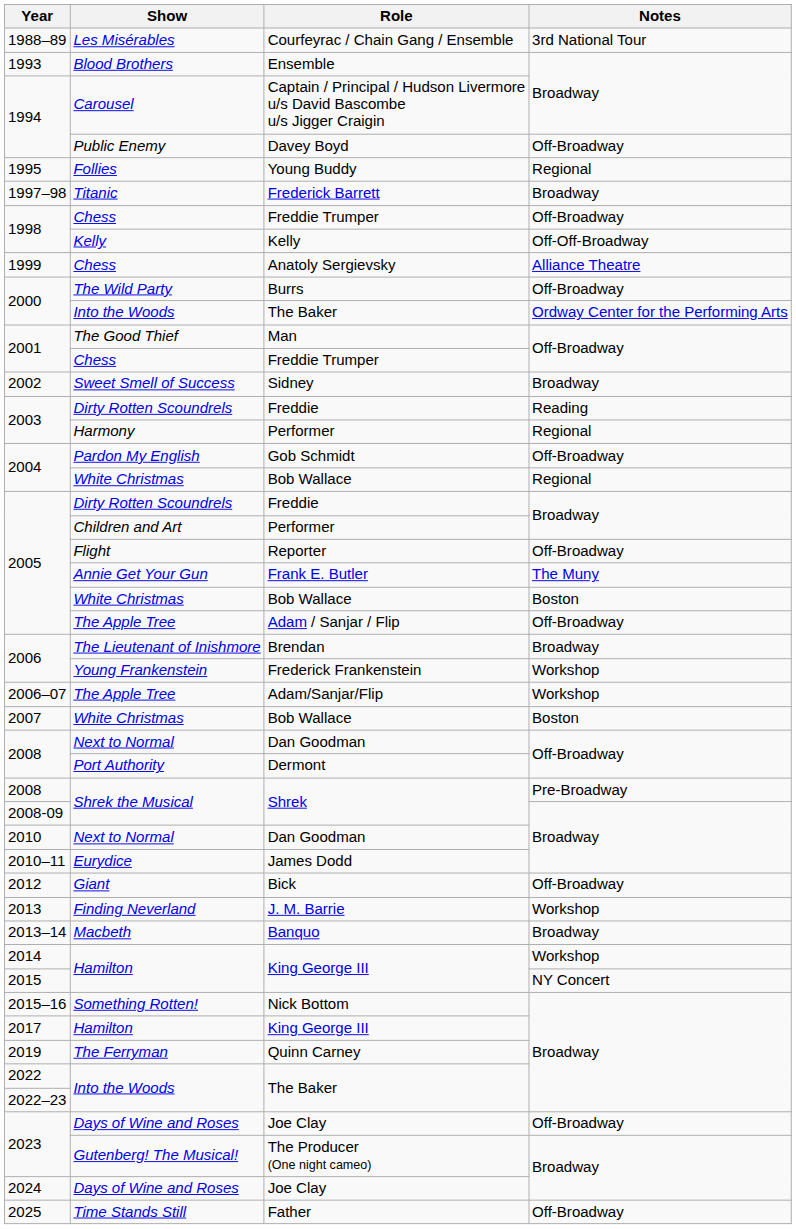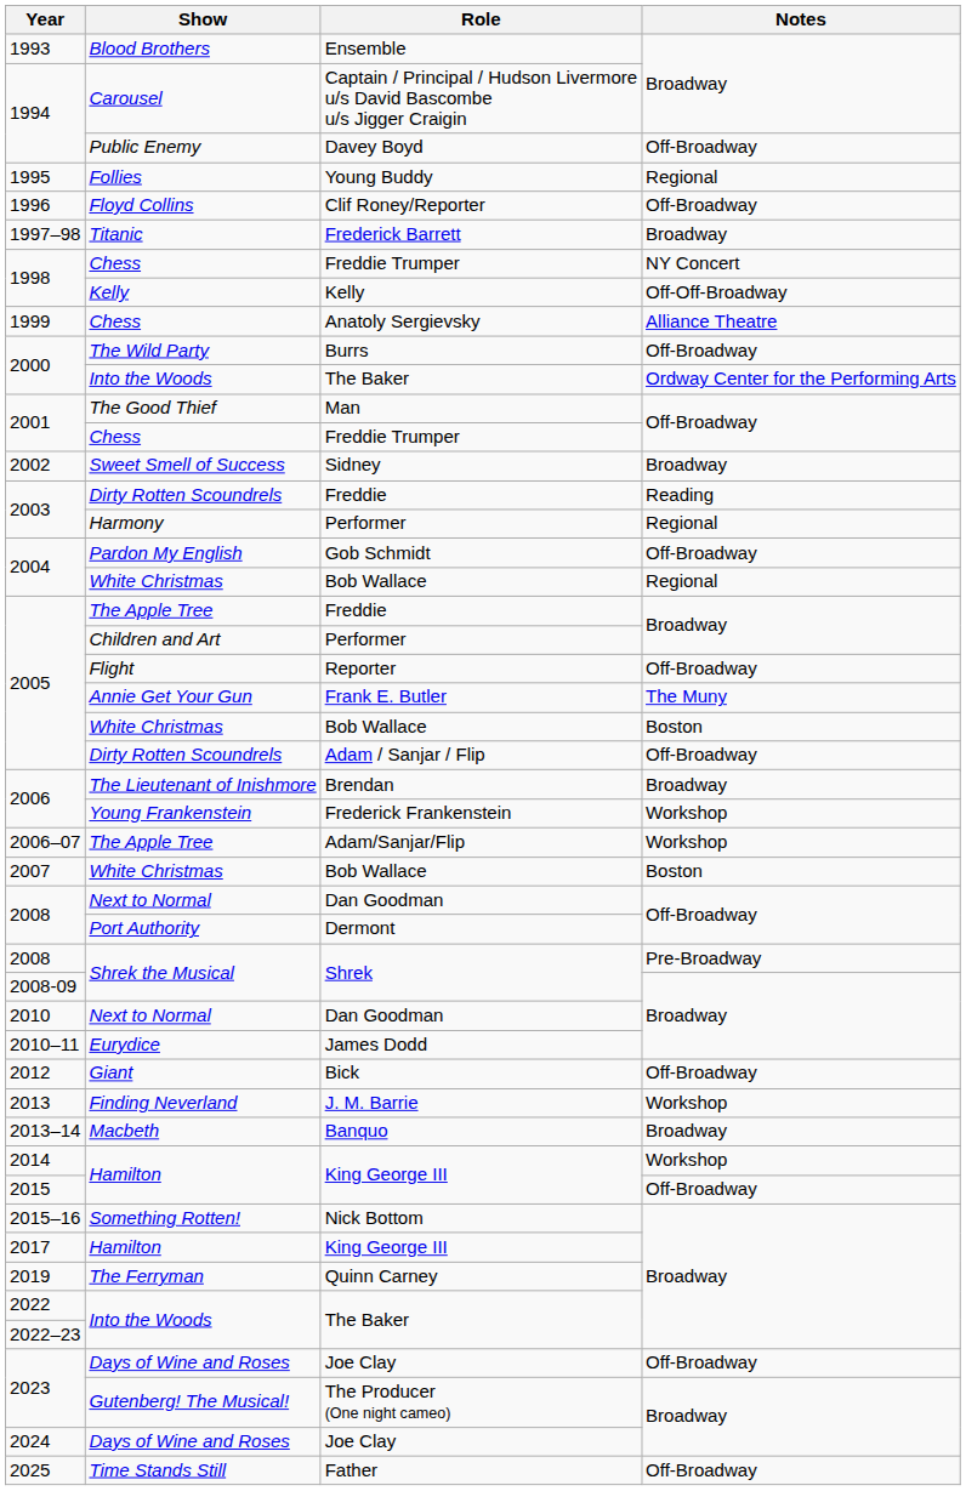 <table class="wikitable sortable">
 <tr>
 <th>Year</th>
 <th>Show</th>
 <th>Role</th>
 <th>Notes</th>
-</tr>
-<tr>
-<td>1988–89</td>
-<td><em><a href='#'>Les Misérables</a></em></td>
-<td>Courfeyrac / Chain Gang / Ensemble</td>
-<td>3rd National Tour</td>
 </tr>
 <tr>
 <td>1993</td>
 <td><em><a href='#'>Blood Brothers</a></em></td>
 <td>Ensemble</td>
 <td rowspan=2>Broadway</td>
 </tr>
 <tr>
 <td rowspan="2">1994</td>
 <td><em><a href='#'>Carousel</a></em></td>
 <td>Captain / Principal / Hudson Livermore<br>u/s David Bascombe<br>u/s Jigger Craigin</td>
 </tr>
 <tr>
 <td><em>Public Enemy</em></td>
 <td>Davey Boyd</td>
 <td>Off-Broadway</td>
 </tr>
 <tr>
 <td>1995</td>
 <td><em><a href='#'>Follies</a></em></td>
 <td>Young Buddy</td>
 <td>Regional</td>
 </tr>
 <tr>
+<td>1996</td>
+<td><em><a href='#'>Floyd Collins</a></em></td>
+<td>Clif Roney/Reporter</td>
+<td>Off-Broadway</td>
+</tr>
+<tr>
 <td>1997–98</td>
 <td><em><a href='#'>Titanic</a></em></td>
 <td><a href='#'>Frederick Barrett</a></td>
 <td>Broadway</td>
 </tr>
 <tr>
 <td rowspan=2>1998</td>
 <td><em><a href='#'>Chess</a></em></td>
 <td>Freddie Trumper</td>
-<td>Off-Broadway</td>
+<td>NY Concert</td>
 </tr>
 <tr>
 <td><em><a href='#'>Kelly</a></em></td>
 <td>Kelly</td>
 <td>Off-Off-Broadway</td>
 </tr>
 <tr>
 <td>1999</td>
 <td><em><a href='#'>Chess</a></em></td>
 <td>Anatoly Sergievsky</td>
 <td><a href='#'>Alliance Theatre</a></td>
 </tr>
 <tr>
 <td rowspan=2>2000</td>
 <td><em><a href='#'>The Wild Party</a></em></td>
 <td>Burrs</td>
 <td>Off-Broadway</td>
 </tr>
 <tr>
 <td><em><a href='#'>Into the Woods</a></em></td>
 <td>The Baker</td>
 <td><a href='#'>Ordway Center for the Performing Arts</a></td>
 </tr>
 <tr>
 <td rowspan=2>2001</td>
 <td><em>The Good Thief</em></td>
 <td>Man</td>
 <td rowspan=2>Off-Broadway</td>
 </tr>
 <tr>
 <td><em><a href='#'>Chess</a></em></td>
 <td>Freddie Trumper</td>
 </tr>
 <tr>
 <td>2002</td>
 <td><em><a href='#'>Sweet Smell of Success</a></em></td>
 <td>Sidney</td>
 <td>Broadway</td>
 </tr>
 <tr>
 <td rowspan="2">2003</td>
 <td><em><a href='#'>Dirty Rotten Scoundrels</a></em></td>
 <td>Freddie</td>
 <td>Reading</td>
 </tr>
 <tr>
 <td><em>Harmony</em></td>
 <td>Performer</td>
 <td>Regional</td>
 </tr>
 <tr>
 <td rowspan="2">2004</td>
 <td><em><a href='#'>Pardon My English</a></em></td>
 <td>Gob Schmidt</td>
 <td>Off-Broadway</td>
 </tr>
 <tr>
 <td><em><a href='#'>White Christmas</a></em></td>
 <td>Bob Wallace</td>
 <td>Regional</td>
 </tr>
 <tr>
 <td rowspan="6">2005</td>
-<td><em><a href='#'>Dirty Rotten Scoundrels</a></em></td>
+<td><em><a href='#'>The Apple Tree</a></em></td>
 <td>Freddie</td>
 <td rowspan=2>Broadway</td>
 </tr>
 <tr>
 <td><em>Children and Art</em></td>
 <td>Performer</td>
 </tr>
 <tr>
 <td><em>Flight</em></td>
 <td>Reporter</td>
 <td>Off-Broadway</td>
 </tr>
 <tr>
 <td><em><a href='#'>Annie Get Your Gun</a></em></td>
 <td><a href='#'>Frank E. Butler</a></td>
 <td><a href='#'>The Muny</a></td>
 </tr>
 <tr>
 <td><em><a href='#'>White Christmas</a></em></td>
 <td>Bob Wallace</td>
 <td>Boston</td>
 </tr>
 <tr>
-<td><em><a href='#'>The Apple Tree</a></em></td>
+<td><em><a href='#'>Dirty Rotten Scoundrels</a></em></td>
 <td><a href='#'>Adam</a> / Sanjar / Flip</td>
 <td rowspan=2>Off-Broadway</td>
 </tr>
 <tr>
 <td rowspan="3">2006</td>
 <td rowspan="2"><em><a href='#'>The Lieutenant of Inishmore</a></em></td>
 <td rowspan="2">Brendan</td>
 </tr>
 <tr>
 <td>Broadway</td>
 </tr>
 <tr>
 <td><em><a href='#'>Young Frankenstein</a></em></td>
 <td>Frederick Frankenstein</td>
 <td>Workshop</td>
 </tr>
 <tr>
 <td>2006–07</td>
 <td><em><a href='#'>The Apple Tree</a></em></td>
 <td>Adam/Sanjar/Flip</td>
 <td>Workshop</td>
 </tr>
 <tr>
 <td>2007</td>
 <td><em><a href='#'>White Christmas</a></em></td>
 <td>Bob Wallace</td>
 <td>Boston</td>
 </tr>
 <tr>
 <td rowspan="2">2008</td>
 <td><em><a href='#'>Next to Normal</a></em></td>
 <td>Dan Goodman</td>
 <td rowspan=2>Off-Broadway</td>
 </tr>
 <tr>
 <td><em><a href='#'>Port Authority</a></em></td>
 <td>Dermont</td>
 </tr>
 <tr>
 <td>2008</td>
 <td rowspan=2><em><a href='#'>Shrek the Musical</a></em></td>
 <td rowspan=2><a href='#'>Shrek</a></td>
 <td>Pre-Broadway</td>
 </tr>
 <tr>
 <td>2008-09</td>
 <td rowspan=3>Broadway</td>
 </tr>
 <tr>
 <td>2010</td>
 <td><em><a href='#'>Next to Normal</a></em></td>
 <td>Dan Goodman</td>
 </tr>
 <tr>
 <td>2010–11</td>
 <td><a href='#'><em>Eurydice</em></a></td>
 <td>James Dodd</td>
 </tr>
 <tr>
 <td>2012</td>
 <td><em><a href='#'>Giant</a></em></td>
 <td>Bick</td>
 <td>Off-Broadway</td>
 </tr>
 <tr>
 <td>2013</td>
 <td><em><a href='#'>Finding Neverland</a></em></td>
 <td><a href='#'>J. M. Barrie</a></td>
 <td>Workshop</td>
 </tr>
 <tr>
 <td>2013–14</td>
 <td><em><a href='#'>Macbeth</a></em></td>
 <td><a href='#'>Banquo</a></td>
 <td>Broadway</td>
 </tr>
 <tr>
 <td>2014</td>
 <td rowspan=2><em><a href='#'>Hamilton</a></em></td>
 <td rowspan=2><a href='#'>King George III</a></td>
 <td>Workshop</td>
 </tr>
 <tr>
 <td>2015</td>
-<td>NY Concert</td>
+<td>Off-Broadway</td>
 </tr>
 <tr>
 <td>2015–16</td>
 <td><em><a href='#'>Something Rotten!</a></em></td>
 <td>Nick Bottom</td>
 <td rowspan=5>Broadway</td>
 </tr>
 <tr>
 <td>2017</td>
 <td><em><a href='#'>Hamilton</a></em></td>
 <td><a href='#'>King George III</a></td>
 </tr>
 <tr>
 <td>2019</td>
 <td><em><a href='#'>The Ferryman</a></em></td>
 <td>Quinn Carney</td>
 </tr>
 <tr>
 <td>2022</td>
 <td rowspan=2><em><a href='#'>Into the Woods</a></em></td>
 <td rowspan=2>The Baker</td>
 </tr>
 <tr>
 <td>2022–23</td>
 </tr>
 <tr>
 <td rowspan=2>2023</td>
 <td><a href='#'><em>Days of Wine and Roses</em></a></td>
 <td>Joe Clay</td>
 <td>Off-Broadway</td>
 </tr>
 <tr>
 <td><em><a href='#'>Gutenberg! The Musical!</a></em></td>
 <td>The Producer<br><small>(One night cameo)</small></td>
 <td rowspan=2>Broadway</td>
 </tr>
 <tr>
 <td>2024</td>
 <td><a href='#'><em>Days of Wine and Roses</em></a></td>
 <td>Joe Clay</td>
 </tr>
 <tr>
 <td>2025</td>
 <td><em><a href='#'>Time Stands Still</a></em></td>
 <td>Father</td>
 <td>Off-Broadway</td>
 </tr>
 </table>
